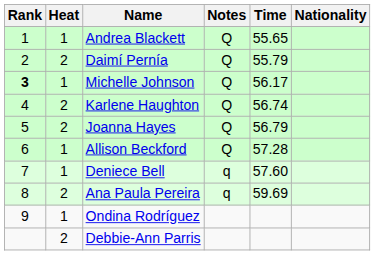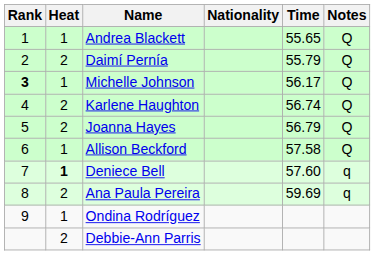 <table class="wikitable sortable" style="text-align:center">
 <tr>
 <th>Rank</th>
 <th>Heat</th>
 <th>Name</th>
+<th>Nationality</th>
+<th>Time</th>
 <th>Notes</th>
-<th>Time</th>
-<th>Nationality</th>
 </tr>
 <tr bgcolor=ccffcc>
 <td>1</td>
 <td>1</td>
 <td align=left><a href='#'>Andrea Blackett</a></td>
+<td align=left></td>
+<td>55.65</td>
 <td>Q</td>
-<td>55.65</td>
-<td align=left></td>
 </tr>
 <tr bgcolor=ccffcc>
 <td>2</td>
 <td>2</td>
 <td align=left><a href='#'>Daimí Pernía</a></td>
+<td align=left></td>
+<td>55.79</td>
 <td>Q</td>
-<td>55.79</td>
-<td align=left></td>
 </tr>
 <tr bgcolor=ccffcc>
 <td><strong>3</strong></td>
 <td>1</td>
 <td align=left><a href='#'>Michelle Johnson</a></td>
+<td align=left></td>
+<td>56.17</td>
 <td>Q</td>
-<td>56.17</td>
-<td align=left></td>
 </tr>
 <tr bgcolor=ccffcc>
 <td>4</td>
 <td>2</td>
 <td align=left><a href='#'>Karlene Haughton</a></td>
+<td align=left></td>
+<td>56.74</td>
 <td>Q</td>
-<td>56.74</td>
-<td align=left></td>
 </tr>
 <tr bgcolor=ccffcc>
 <td>5</td>
 <td>2</td>
 <td align=left><a href='#'>Joanna Hayes</a></td>
+<td align=left></td>
+<td>56.79</td>
 <td>Q</td>
-<td>56.79</td>
-<td align=left></td>
 </tr>
 <tr bgcolor=ccffcc>
 <td>6</td>
 <td>1</td>
 <td align=left><a href='#'>Allison Beckford</a></td>
+<td align=left></td>
+<td>57.58</td>
 <td>Q</td>
-<td>57.28</td>
-<td align=left></td>
 </tr>
 <tr bgcolor=ddffdd>
 <td>7</td>
-<td>1</td>
+<td><strong>1</strong></td>
 <td align=left><a href='#'>Deniece Bell</a></td>
+<td align=left></td>
+<td>57.60</td>
 <td>q</td>
-<td>57.60</td>
-<td align=left></td>
 </tr>
 <tr bgcolor=ddffdd>
 <td>8</td>
 <td>2</td>
 <td align=left><a href='#'>Ana Paula Pereira</a></td>
+<td align=left></td>
+<td>59.69</td>
 <td>q</td>
-<td>59.69</td>
-<td align=left></td>
 </tr>
 <tr>
 <td>9</td>
 <td>1</td>
 <td align=left><a href='#'>Ondina Rodríguez</a></td>
+<td align=left></td>
 <td></td>
 <td></td>
-<td align=left></td>
 </tr>
 <tr>
 <td></td>
 <td>2</td>
 <td align=left><a href='#'>Debbie-Ann Parris</a></td>
+<td align=left></td>
 <td></td>
 <td></td>
-<td align=left></td>
 </tr>
 </table>
